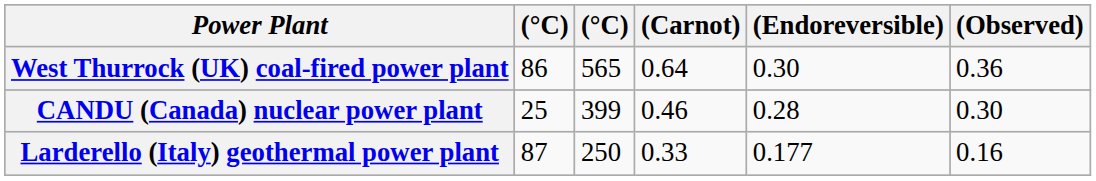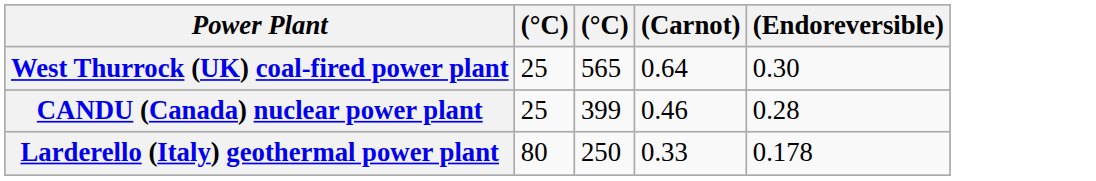 <table class="wikitable">
 <tr>
 <th><em>Power Plant</em></th>
 <th> (°C)</th>
 <th> (°C)</th>
 <th> (Carnot)</th>
 <th> (Endoreversible)</th>
-<th> (Observed)</th>
 </tr>
 <tr>
 <th><a href='#'>West Thurrock</a> (<a href='#'>UK</a>) <a href='#'>coal-fired power plant</a></th>
-<td>86</td>
+<td>25</td>
 <td>565</td>
 <td>0.64</td>
 <td>0.30</td>
-<td>0.36</td>
 </tr>
 <tr>
 <th><a href='#'>CANDU</a> (<a href='#'>Canada</a>) <a href='#'>nuclear power plant</a></th>
 <td>25</td>
 <td>399</td>
 <td>0.46</td>
 <td>0.28</td>
-<td>0.30</td>
 </tr>
 <tr>
 <th><a href='#'>Larderello</a> (<a href='#'>Italy</a>) <a href='#'>geothermal power plant</a></th>
-<td>87</td>
+<td>80</td>
 <td>250</td>
 <td>0.33</td>
-<td>0.177</td>
-<td>0.16</td>
+<td>0.178</td>
 </tr>
 </table>
